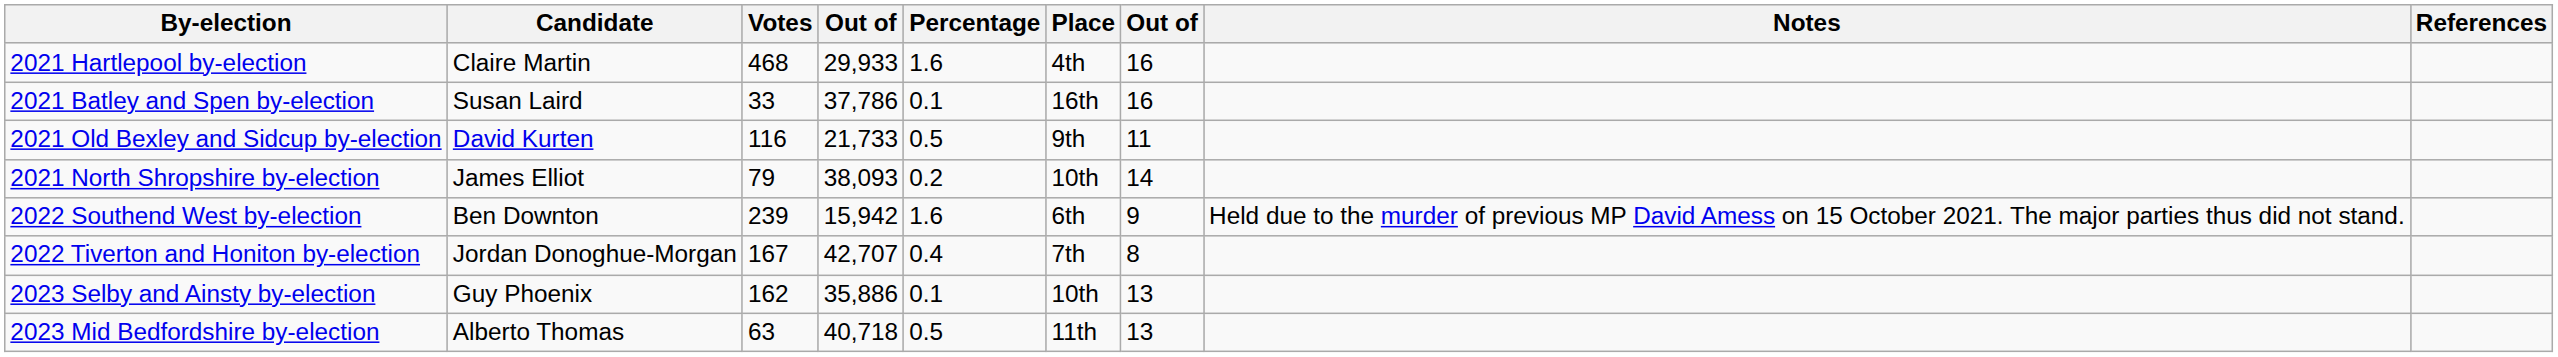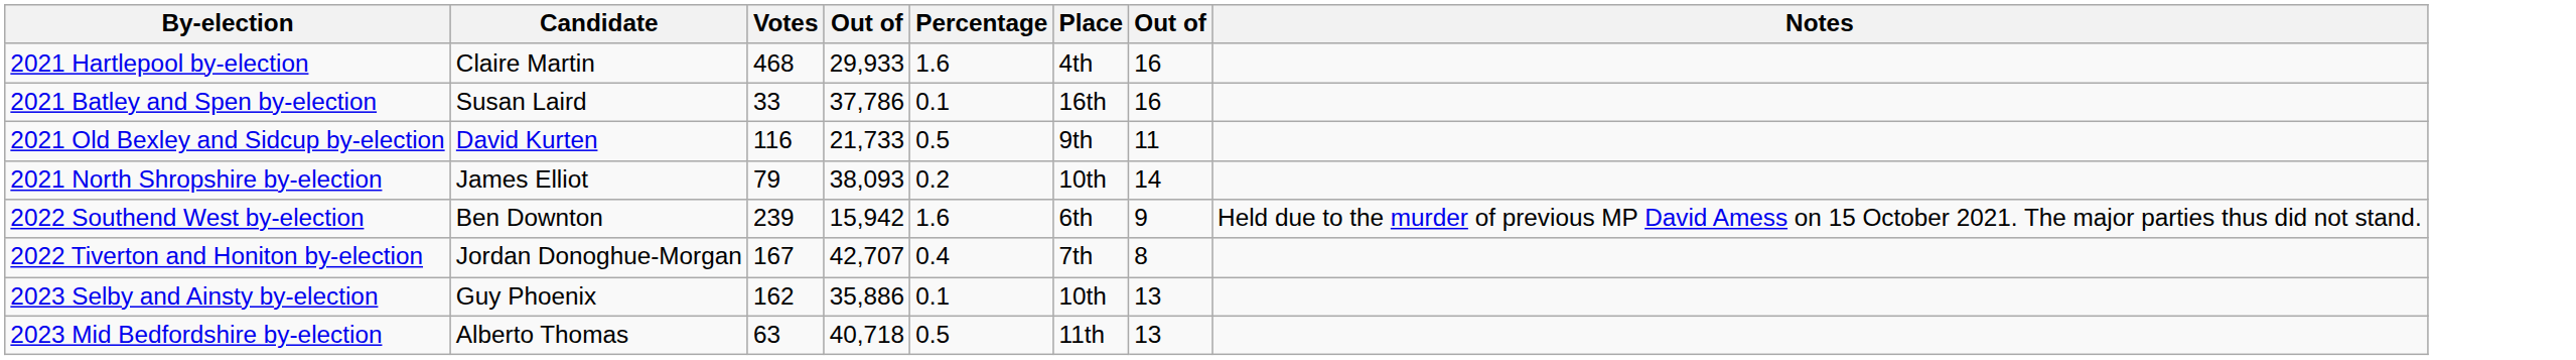 <table class="wikitable">
 <tr>
 <th>By-election</th>
 <th>Candidate</th>
 <th>Votes</th>
 <th>Out of</th>
 <th>Percentage</th>
 <th>Place</th>
 <th>Out of</th>
 <th>Notes</th>
-<th>References</th>
 </tr>
 <tr>
 <td><a href='#'>2021 Hartlepool by-election</a></td>
 <td>Claire Martin</td>
 <td>468</td>
 <td>29,933</td>
 <td>1.6</td>
 <td>4th</td>
 <td>16</td>
-<td></td>
 <td></td>
 </tr>
 <tr>
 <td><a href='#'>2021 Batley and Spen by-election</a></td>
 <td>Susan Laird</td>
 <td>33</td>
 <td>37,786</td>
 <td>0.1</td>
 <td>16th</td>
 <td>16</td>
 <td></td>
-<td></td>
 </tr>
 <tr>
 <td><a href='#'>2021 Old Bexley and Sidcup by-election</a></td>
 <td><a href='#'>David Kurten</a></td>
 <td>116</td>
 <td>21,733</td>
 <td>0.5</td>
 <td>9th</td>
 <td>11</td>
-<td></td>
 <td></td>
 </tr>
 <tr>
 <td><a href='#'>2021 North Shropshire by-election</a></td>
 <td>James Elliot</td>
 <td>79</td>
 <td>38,093</td>
 <td>0.2</td>
 <td>10th</td>
 <td>14</td>
 <td></td>
-<td></td>
 </tr>
 <tr>
 <td><a href='#'>2022 Southend West by-election</a></td>
 <td>Ben Downton</td>
 <td>239</td>
 <td>15,942</td>
 <td>1.6</td>
 <td>6th</td>
 <td>9</td>
 <td>Held due to the <a href='#'>murder</a> of previous MP <a href='#'>David Amess</a> on 15 October 2021. The major parties thus did not stand.</td>
-<td></td>
 </tr>
 <tr>
 <td><a href='#'>2022 Tiverton and Honiton by-election</a></td>
 <td>Jordan Donoghue-Morgan</td>
 <td>167</td>
 <td>42,707</td>
 <td>0.4</td>
 <td>7th</td>
 <td>8</td>
-<td></td>
 <td></td>
 </tr>
 <tr>
 <td><a href='#'>2023 Selby and Ainsty by-election</a></td>
 <td>Guy Phoenix</td>
 <td>162</td>
 <td>35,886</td>
 <td>0.1</td>
 <td>10th</td>
 <td>13</td>
 <td></td>
-<td></td>
 </tr>
 <tr>
 <td><a href='#'>2023 Mid Bedfordshire by-election</a></td>
 <td>Alberto Thomas</td>
 <td>63</td>
 <td>40,718</td>
 <td>0.5</td>
 <td>11th</td>
 <td>13</td>
 <td></td>
-<td></td>
 </tr>
 </table>
